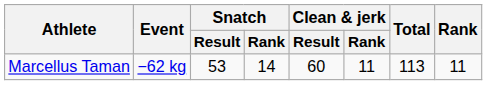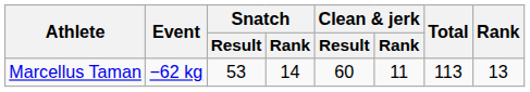 <table class="wikitable" style="font-size:90%">
 <tr>
 <th rowspan="2">Athlete</th>
 <th rowspan="2">Event</th>
 <th colspan="2">Snatch</th>
 <th colspan="2">Clean & jerk</th>
 <th rowspan="2">Total</th>
 <th rowspan="2">Rank</th>
 </tr>
 <tr style="font-size:95%">
 <th>Result</th>
 <th>Rank</th>
 <th>Result</th>
 <th>Rank</th>
 </tr>
 <tr align=center>
 <td align=left><a href='#'>Marcellus Taman</a></td>
 <td align=left><a href='#'>−62 kg</a></td>
 <td>53</td>
 <td>14</td>
 <td>60</td>
 <td>11</td>
 <td>113</td>
-<td>11</td>
+<td>13</td>
 </tr>
 </table>
